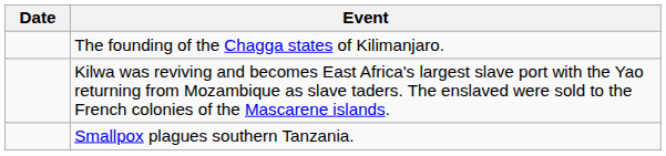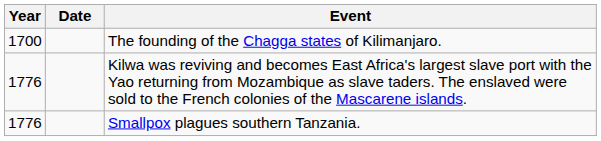 <table class="wikitable" width="100%">
 <tr>
+<th style="width:6%">Year</th>
 <th style="width:10%">Date</th>
 <th>Event</th>
 </tr>
 <tr>
+<td>1700</td>
 <td></td>
 <td>The founding of the <a href='#'>Chagga states</a> of Kilimanjaro.</td>
 </tr>
 <tr>
+<td>1776</td>
 <td></td>
 <td>Kilwa was reviving and becomes East Africa's largest slave port with the Yao returning from Mozambique as slave taders. The enslaved were sold to the French colonies of the <a href='#'>Mascarene islands</a>.  </td>
 </tr>
 <tr>
+<td>1776</td>
 <td></td>
 <td><a href='#'>Smallpox</a> plagues southern Tanzania. </td>
 </tr>
 </table>
